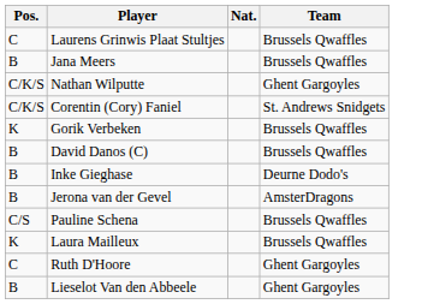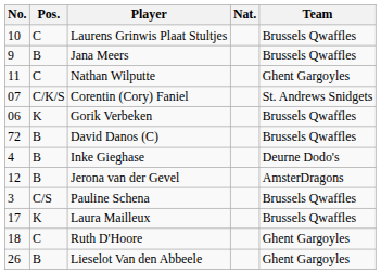 <table class="wikitable sortable" bgcolor="00DD00">
 <tr>
+<th>No.</th>
 <th>Pos.</th>
 <th>Player</th>
 <th>Nat.</th>
 <th>Team</th>
 </tr>
 <tr>
+<td>10</td>
 <td>C</td>
 <td>Laurens Grinwis Plaat Stultjes</td>
 <td></td>
 <td>Brussels Qwaffles</td>
 </tr>
 <tr>
+<td>9</td>
 <td>B</td>
 <td>Jana Meers</td>
 <td></td>
 <td>Brussels Qwaffles</td>
 </tr>
 <tr>
-<td>C/K/S</td>
+<td>11</td>
+<td>C</td>
 <td>Nathan Wilputte</td>
 <td></td>
 <td>Ghent Gargoyles</td>
 </tr>
 <tr>
+<td>07</td>
 <td>C/K/S</td>
 <td>Corentin (Cory) Faniel</td>
 <td></td>
 <td> St. Andrews Snidgets</td>
 </tr>
 <tr>
+<td>06</td>
 <td>K</td>
 <td>Gorik Verbeken</td>
 <td></td>
 <td>Brussels Qwaffles</td>
 </tr>
 <tr>
+<td>72</td>
 <td>B</td>
 <td>David Danos (C)</td>
 <td></td>
 <td>Brussels Qwaffles</td>
 </tr>
 <tr>
+<td>4</td>
 <td>B</td>
 <td>Inke Gieghase</td>
 <td></td>
 <td>Deurne Dodo's</td>
 </tr>
 <tr>
+<td>12</td>
 <td>B</td>
 <td>Jerona van der Gevel</td>
 <td></td>
 <td> AmsterDragons</td>
 </tr>
 <tr>
+<td>3</td>
 <td>C/S</td>
 <td>Pauline Schena</td>
 <td></td>
 <td>Brussels Qwaffles</td>
 </tr>
 <tr>
+<td>17</td>
 <td>K</td>
 <td>Laura Mailleux</td>
 <td></td>
 <td>Brussels Qwaffles</td>
 </tr>
 <tr>
+<td>18</td>
 <td>C</td>
 <td>Ruth D'Hoore</td>
 <td></td>
 <td>Ghent Gargoyles</td>
 </tr>
 <tr>
+<td>26</td>
 <td>B</td>
 <td>Lieselot Van den Abbeele</td>
 <td></td>
 <td>Ghent Gargoyles</td>
 </tr>
 </table>
